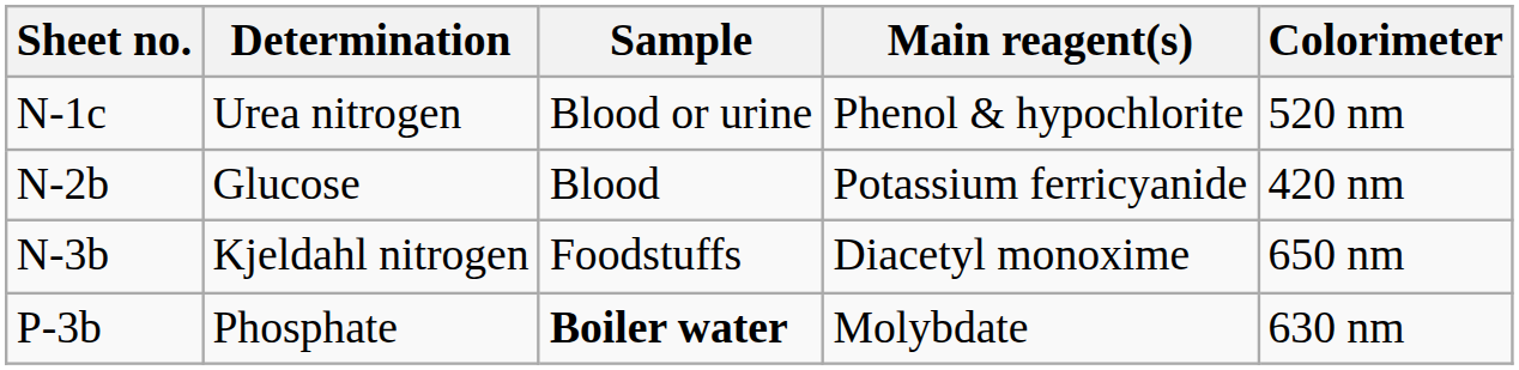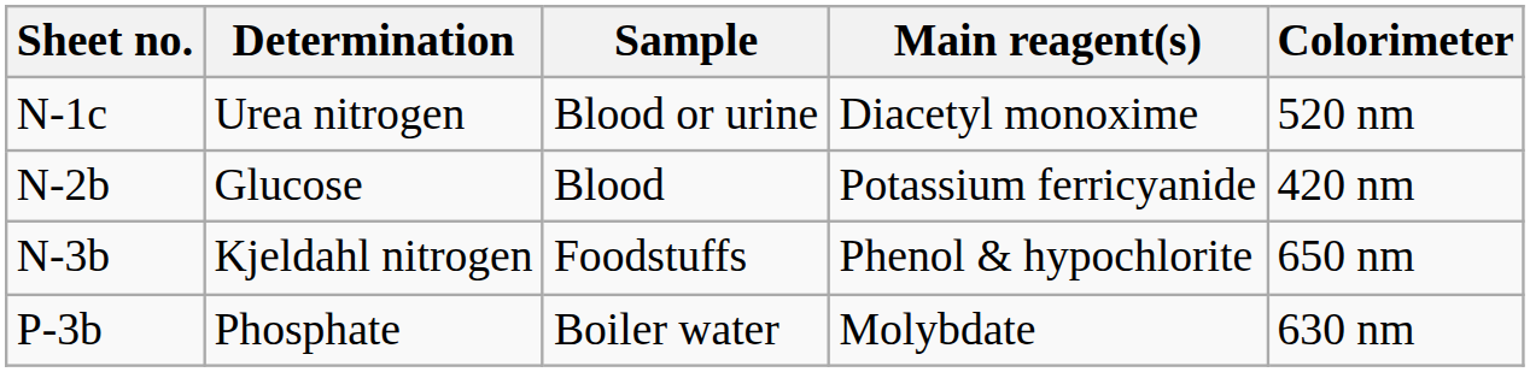 <table class="wikitable">
 <tr>
 <th>Sheet no.</th>
 <th>Determination</th>
 <th>Sample</th>
 <th>Main reagent(s)</th>
 <th>Colorimeter</th>
 </tr>
 <tr>
 <td>N-1c</td>
 <td>Urea nitrogen</td>
 <td>Blood or urine</td>
-<td>Phenol & hypochlorite</td>
+<td>Diacetyl monoxime</td>
 <td>520 nm</td>
 </tr>
 <tr>
 <td>N-2b</td>
 <td>Glucose</td>
 <td>Blood</td>
 <td>Potassium ferricyanide</td>
 <td>420 nm</td>
 </tr>
 <tr>
 <td>N-3b</td>
 <td>Kjeldahl nitrogen</td>
 <td>Foodstuffs</td>
-<td>Diacetyl monoxime</td>
+<td>Phenol & hypochlorite</td>
 <td>650 nm</td>
 </tr>
 <tr>
 <td>P-3b</td>
 <td>Phosphate</td>
-<td><strong>Boiler water</strong></td>
+<td>Boiler water</td>
 <td>Molybdate</td>
 <td>630 nm</td>
 </tr>
 </table>
